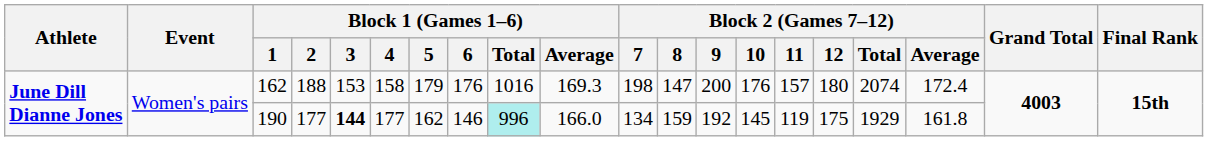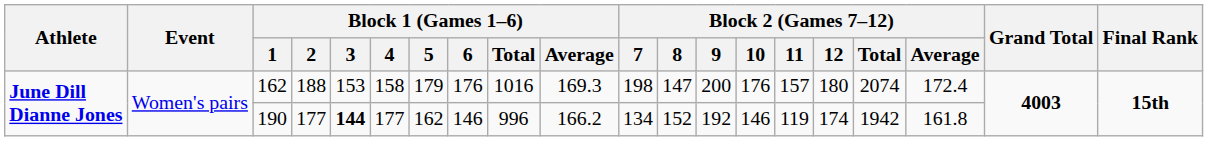 <table class="wikitable" border="1" style="font-size:90%">
 <tr>
 <th rowspan=2>Athlete</th>
 <th rowspan=2>Event</th>
 <th colspan=8>Block 1 (Games 1–6)</th>
 <th colspan=8>Block 2 (Games 7–12)</th>
 <th rowspan=2>Grand Total</th>
 <th rowspan=2>Final Rank</th>
 </tr>
 <tr>
 <th>1</th>
 <th>2</th>
 <th>3</th>
 <th>4</th>
 <th>5</th>
 <th>6</th>
 <th>Total</th>
 <th>Average</th>
 <th>7</th>
 <th>8</th>
 <th>9</th>
 <th>10</th>
 <th>11</th>
 <th>12</th>
 <th>Total</th>
 <th>Average</th>
 </tr>
 <tr>
 <td rowspan=2><strong><a href='#'>June Dill</a> <br> <a href='#'>Dianne Jones</a></strong></td>
 <td rowspan=2><a href='#'>Women's pairs</a></td>
 <td align=center>162</td>
 <td align=center>188</td>
 <td align=center>153</td>
 <td align=center>158</td>
 <td align=center>179</td>
 <td align=center>176</td>
 <td align=center>1016</td>
 <td align=center>169.3</td>
 <td align=center>198</td>
 <td align=center>147</td>
 <td align=center>200</td>
 <td align=center>176</td>
 <td align=center>157</td>
 <td align=center>180</td>
 <td align=center>2074</td>
 <td align=center>172.4</td>
 <td align=center rowspan=2> <strong>4003</strong></td>
 <td align=center rowspan=2> <strong>15th</strong></td>
 </tr>
 <tr>
 <td align=center>190</td>
 <td align=center>177</td>
 <td align=center><strong>144</strong></td>
 <td align=center>177</td>
 <td align=center>162</td>
 <td align=center>146</td>
-<td align=center style="background: paleturquoise;">996</td>
-<td align=center>166.0</td>
+<td align=center>996</td>
+<td align=center>166.2</td>
 <td align=center>134</td>
-<td align=center>159</td>
+<td align=center>152</td>
 <td align=center>192</td>
-<td align=center>145</td>
+<td align=center>146</td>
 <td align=center>119</td>
-<td align=center>175</td>
-<td align=center>1929</td>
+<td align=center>174</td>
+<td align=center>1942</td>
 <td align=center>161.8</td>
 </tr>
 </table>
